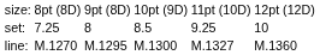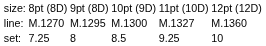 <table style="margin-left:40px;">
 <tr>
 <td>size:</td>
 <td>8pt (8D)</td>
 <td>9pt (8D)</td>
 <td>10pt (9D)</td>
 <td>11pt (10D)</td>
 <td>12pt (12D)</td>
 </tr>
 <tr>
+<td>line:</td>
+<td>M.1270</td>
+<td>M.1295</td>
+<td>M.1300</td>
+<td>M.1327</td>
+<td>M.1360</td>
+</tr>
+<tr>
 <td>set:</td>
 <td>7.25</td>
 <td>8</td>
 <td>8.5</td>
 <td>9.25</td>
 <td>10</td>
 </tr>
-<tr>
-<td>line:</td>
-<td>M.1270</td>
-<td>M.1295</td>
-<td>M.1300</td>
-<td>M.1327</td>
-<td>M.1360</td>
-</tr>
 </table>
